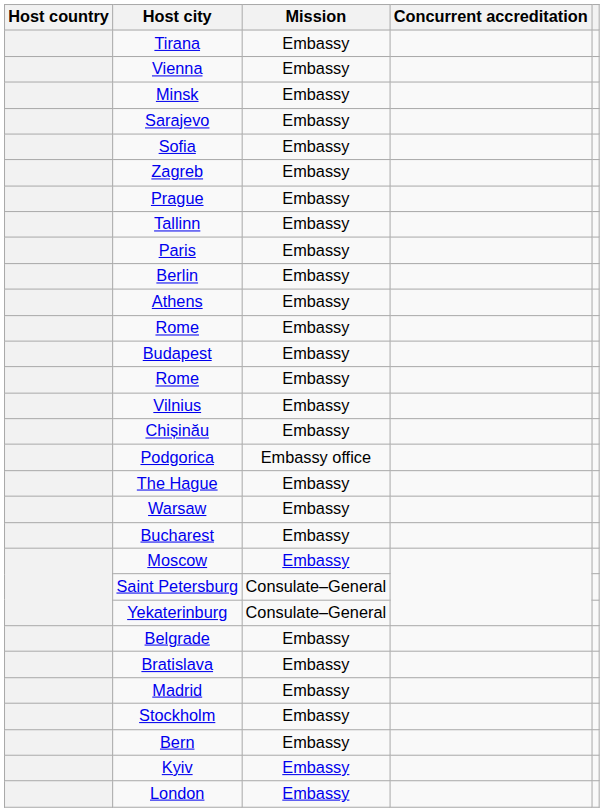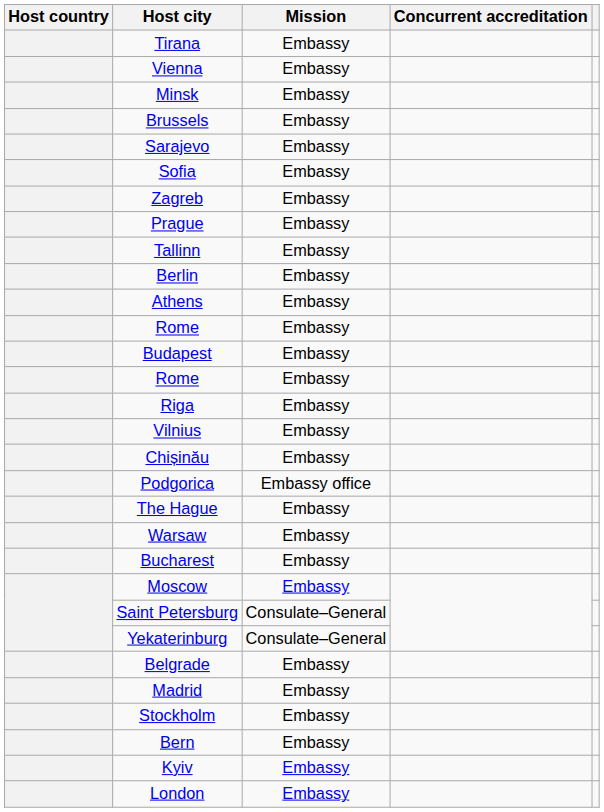 <table class="wikitable plainrowheaders" style="text-align:center;">
 <tr>
 <th scope="col">Host country</th>
 <th scope="col">Host city</th>
 <th scope="col">Mission</th>
 <th scope="col">Concurrent accreditation</th>
 <th scope="col"></th>
 </tr>
 <tr>
 <th scope="row"></th>
 <td><a href='#'>Tirana</a></td>
 <td>Embassy</td>
 <td></td>
 <td></td>
 </tr>
 <tr>
 <th scope="row"></th>
 <td><a href='#'>Vienna</a></td>
 <td>Embassy</td>
 <td></td>
 <td></td>
 </tr>
 <tr>
 <th scope="row"></th>
 <td><a href='#'>Minsk</a></td>
+<td>Embassy</td>
+<td></td>
+<td></td>
+</tr>
+<tr>
+<th scope="row"></th>
+<td><a href='#'>Brussels</a></td>
 <td>Embassy</td>
 <td></td>
 <td></td>
 </tr>
 <tr>
 <th scope="row"></th>
 <td><a href='#'>Sarajevo</a></td>
 <td>Embassy</td>
 <td></td>
 <td></td>
 </tr>
 <tr>
 <th scope="row"></th>
 <td><a href='#'>Sofia</a></td>
 <td>Embassy</td>
 <td></td>
 <td></td>
 </tr>
 <tr>
 <th scope="row"></th>
 <td><a href='#'>Zagreb</a></td>
 <td>Embassy</td>
 <td></td>
 <td></td>
 </tr>
 <tr>
 <th scope="row"></th>
 <td><a href='#'>Prague</a></td>
 <td>Embassy</td>
 <td></td>
 <td></td>
 </tr>
 <tr>
 <th scope="row"></th>
 <td><a href='#'>Tallinn</a></td>
 <td>Embassy</td>
 <td></td>
 <td></td>
 </tr>
 <tr>
 <th scope="row"></th>
-<td><a href='#'>Paris</a></td>
-<td>Embassy</td>
-<td></td>
-<td></td>
-</tr>
-<tr>
-<th scope="row"></th>
 <td><a href='#'>Berlin</a></td>
 <td>Embassy</td>
 <td></td>
 <td></td>
 </tr>
 <tr>
 <th scope="row"></th>
 <td><a href='#'>Athens</a></td>
 <td>Embassy</td>
 <td></td>
 <td></td>
 </tr>
 <tr>
 <th scope="row"></th>
 <td><a href='#'>Rome</a></td>
 <td>Embassy</td>
 <td></td>
 <td></td>
 </tr>
 <tr>
 <th scope="row"></th>
 <td><a href='#'>Budapest</a></td>
 <td>Embassy</td>
 <td></td>
 <td></td>
 </tr>
 <tr>
 <th scope="row"></th>
 <td><a href='#'>Rome</a></td>
+<td>Embassy</td>
+<td></td>
+<td></td>
+</tr>
+<tr>
+<th scope="row"></th>
+<td><a href='#'>Riga</a></td>
 <td>Embassy</td>
 <td></td>
 <td></td>
 </tr>
 <tr>
 <th scope="row"></th>
 <td><a href='#'>Vilnius</a></td>
 <td>Embassy</td>
 <td></td>
 <td></td>
 </tr>
 <tr>
 <th scope="row"></th>
 <td><a href='#'>Chișinău</a></td>
 <td>Embassy</td>
 <td></td>
 <td></td>
 </tr>
 <tr>
 <th scope="row"></th>
 <td><a href='#'>Podgorica</a></td>
 <td>Embassy office</td>
 <td></td>
 <td></td>
 </tr>
 <tr>
 <th scope="row"></th>
 <td><a href='#'>The Hague</a></td>
 <td>Embassy</td>
 <td></td>
 <td></td>
 </tr>
 <tr>
 <th scope="row"></th>
 <td><a href='#'>Warsaw</a></td>
 <td>Embassy</td>
 <td></td>
 <td></td>
 </tr>
 <tr>
 <th scope="row"></th>
 <td><a href='#'>Bucharest</a></td>
 <td>Embassy</td>
 <td></td>
 <td></td>
 </tr>
 <tr>
 <th rowspan="3" scope="row"></th>
 <td><a href='#'>Moscow</a></td>
 <td><a href='#'>Embassy</a></td>
 <td rowspan="3"></td>
 <td></td>
 </tr>
 <tr>
 <td><a href='#'>Saint Petersburg</a></td>
 <td>Consulate–General</td>
 <td></td>
 </tr>
 <tr>
 <td><a href='#'>Yekaterinburg</a></td>
 <td>Consulate–General</td>
 <td></td>
 </tr>
 <tr>
 <th scope="row"></th>
 <td><a href='#'>Belgrade</a></td>
 <td>Embassy</td>
 <td></td>
 <td></td>
 </tr>
 <tr>
 <th scope="row"></th>
-<td><a href='#'>Bratislava</a></td>
-<td>Embassy</td>
-<td></td>
-<td></td>
-</tr>
-<tr>
-<th scope="row"></th>
 <td><a href='#'>Madrid</a></td>
 <td>Embassy</td>
 <td></td>
 <td></td>
 </tr>
 <tr>
 <th scope="row"></th>
 <td><a href='#'>Stockholm</a></td>
 <td>Embassy</td>
 <td></td>
 <td></td>
 </tr>
 <tr>
 <th scope="row"></th>
 <td><a href='#'>Bern</a></td>
 <td>Embassy</td>
 <td></td>
 <td></td>
 </tr>
 <tr>
 <th scope="row"></th>
 <td><a href='#'>Kyiv</a></td>
 <td><a href='#'>Embassy</a></td>
 <td></td>
 <td></td>
 </tr>
 <tr>
 <th scope="row"></th>
 <td><a href='#'>London</a></td>
 <td><a href='#'>Embassy</a></td>
 <td></td>
 <td></td>
 </tr>
 </table>
